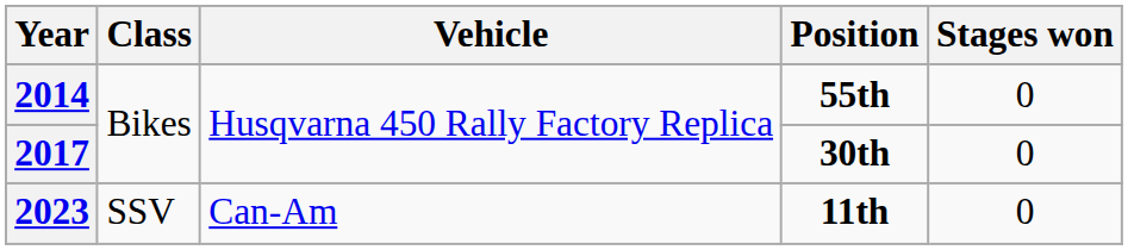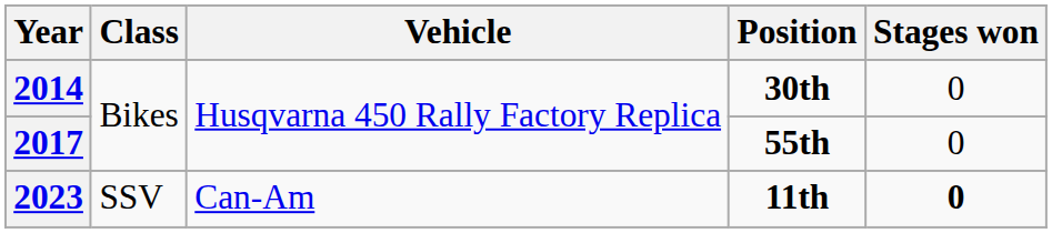 <table class="wikitable">
 <tr>
 <th>Year</th>
 <th>Class</th>
 <th>Vehicle</th>
 <th>Position</th>
 <th>Stages won</th>
 </tr>
 <tr>
 <th><a href='#'>2014</a></th>
 <td rowspan="2">Bikes</td>
 <td rowspan="2"> <a href='#'>Husqvarna 450 Rally Factory Replica</a></td>
-<td align="center"><strong>55th</strong></td>
+<td align="center"><strong>30th</strong></td>
 <td align="center">0</td>
 </tr>
 <tr>
 <th><a href='#'>2017</a></th>
-<td align="center"><strong>30th</strong></td>
+<td align="center"><strong>55th</strong></td>
 <td align="center">0</td>
 </tr>
 <tr>
 <th><a href='#'>2023</a></th>
 <td rowspan="3">SSV</td>
 <td rowspan="2"> <a href='#'>Can-Am</a></td>
 <td align="center"><strong>11th</strong></td>
-<td align="center">0</td>
+<td align="center"><strong>0</strong></td>
 </tr>
 </table>
